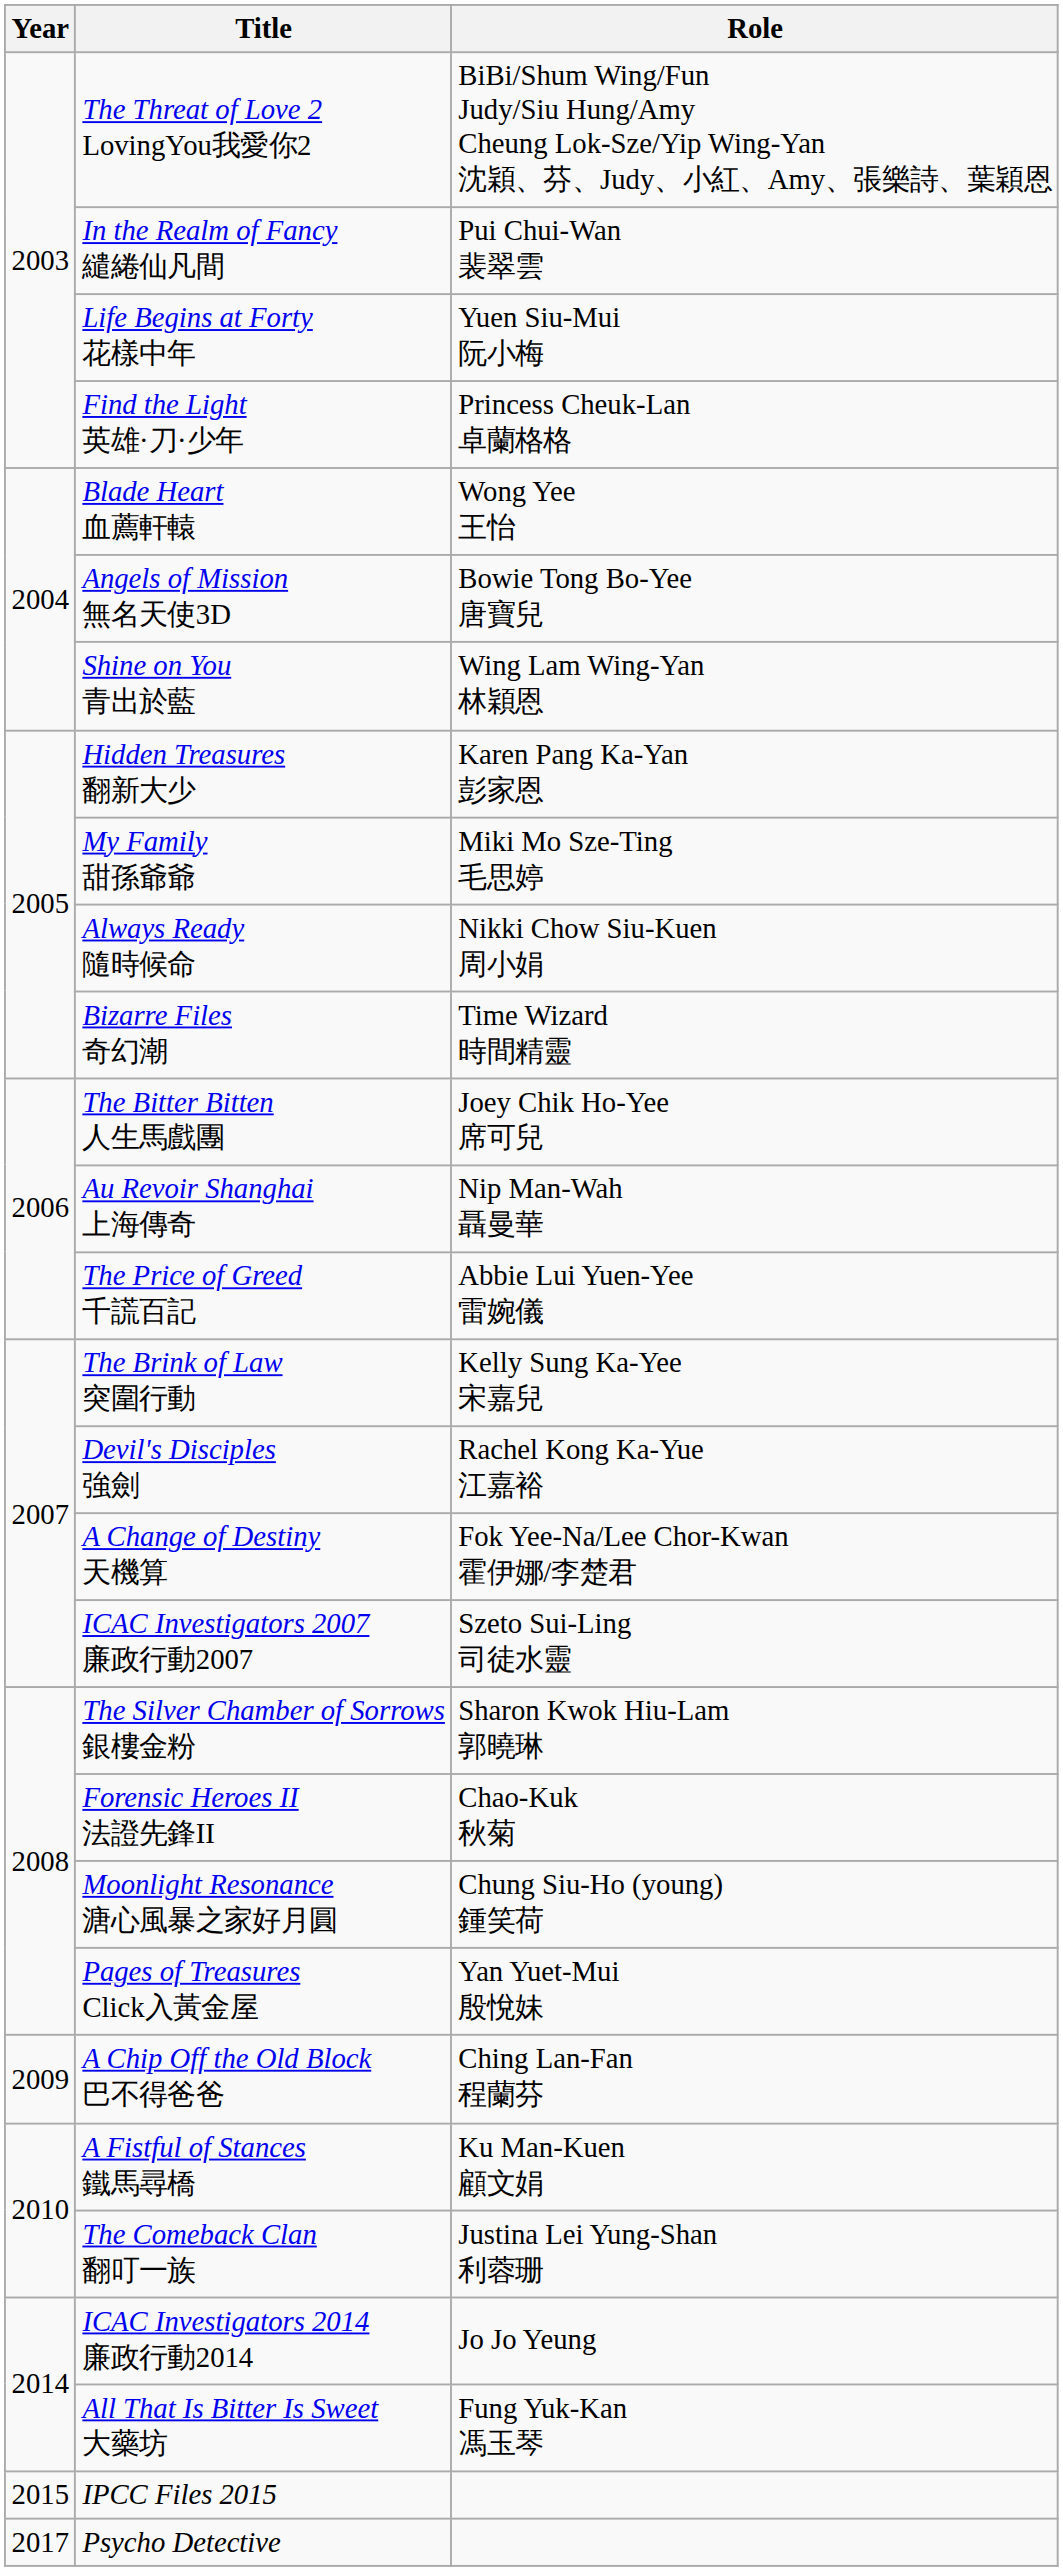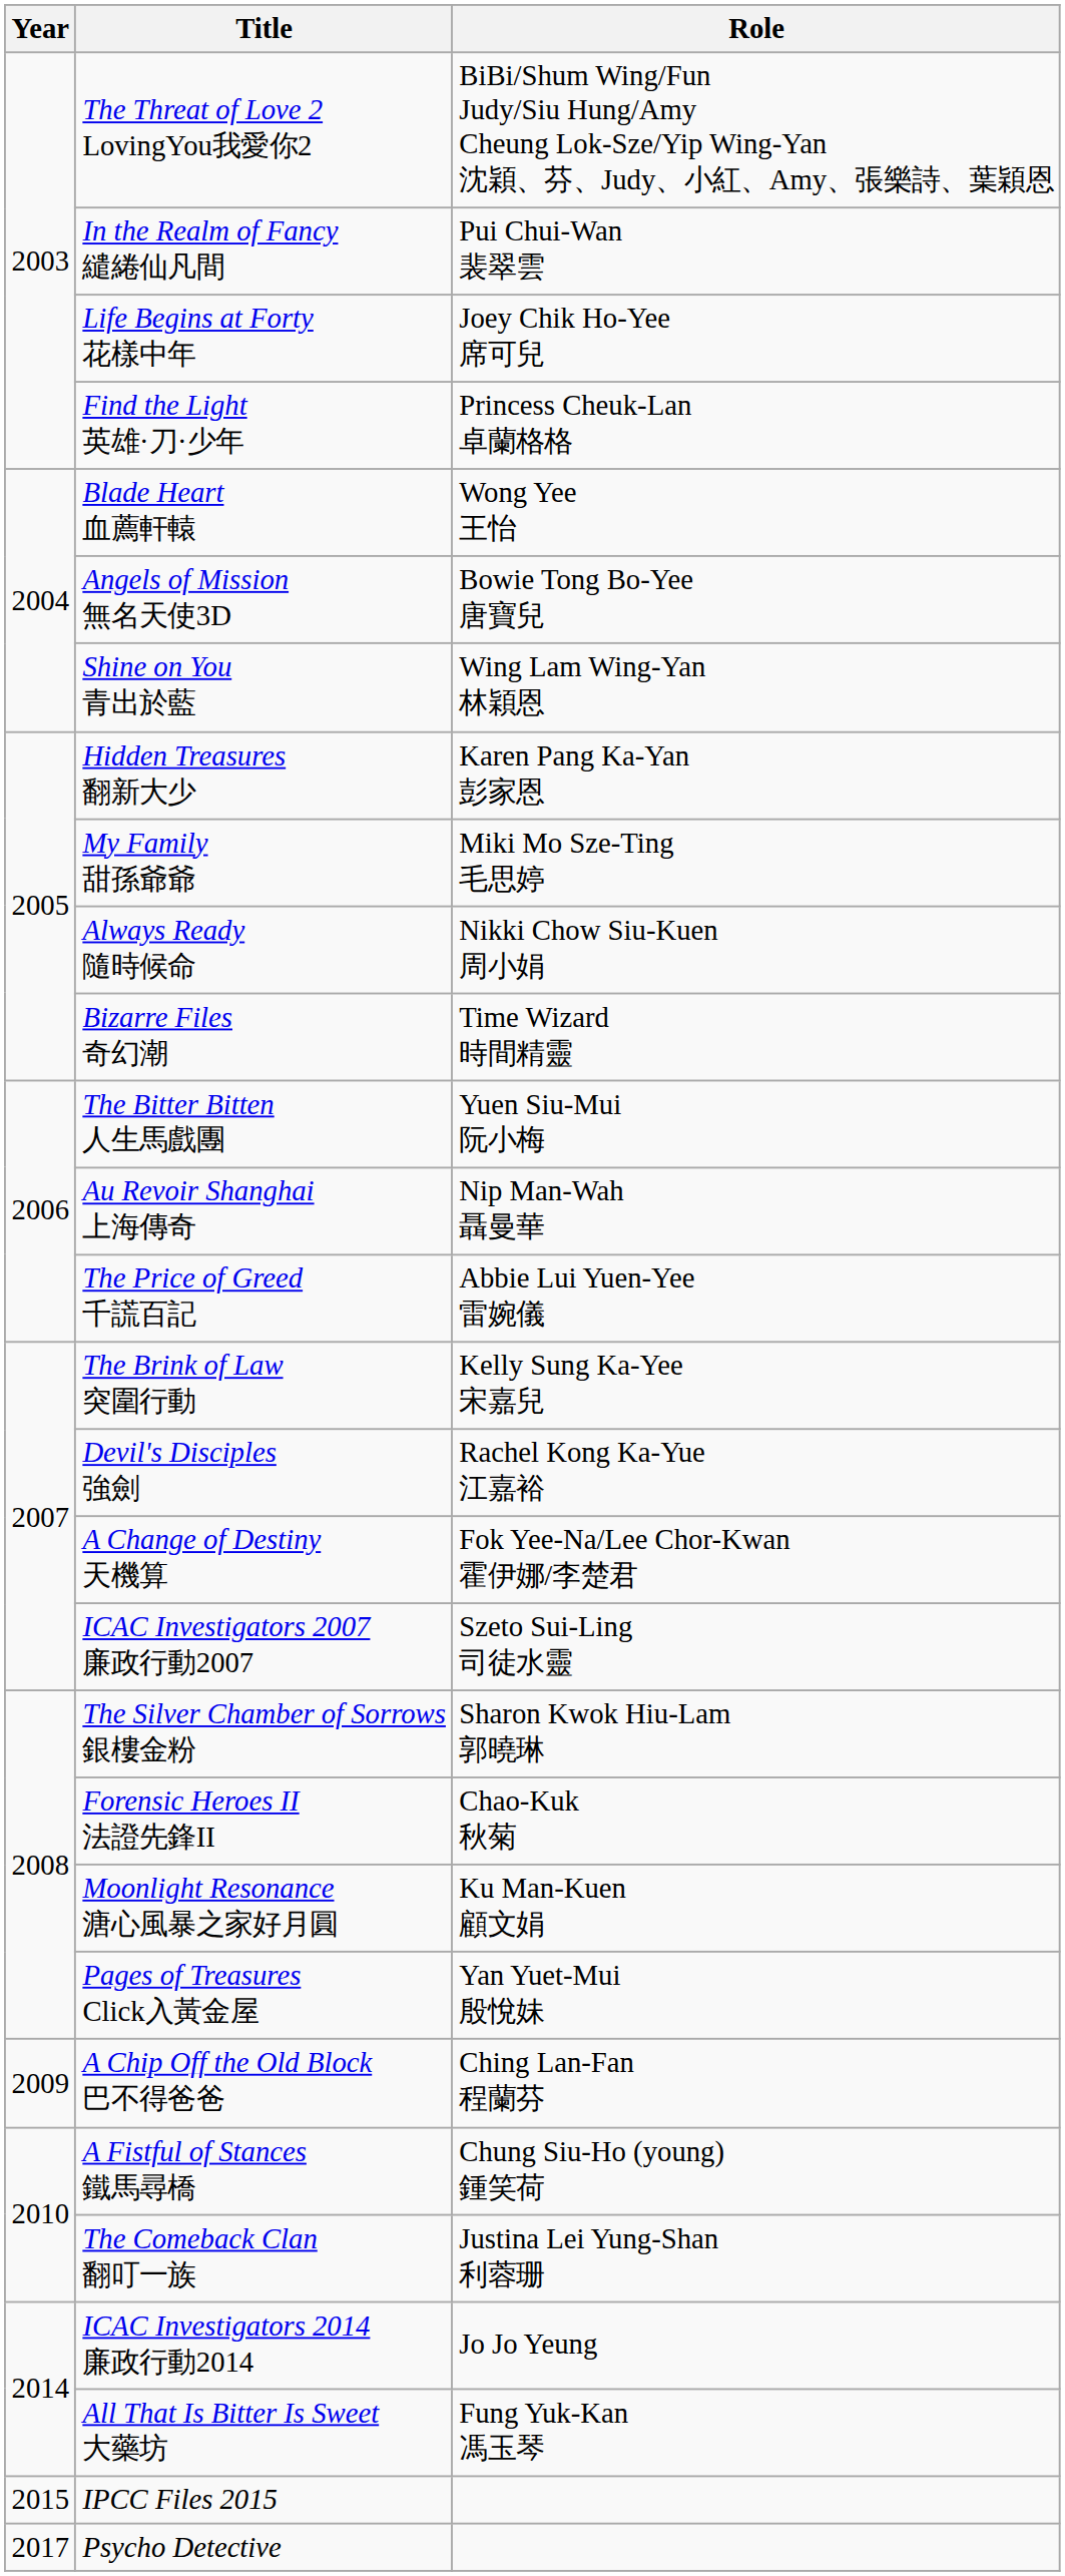 <table class="wikitable" style="font-size: 95%;">
 <tr>
 <th>Year</th>
 <th>Title</th>
 <th>Role</th>
 </tr>
 <tr>
 <td rowspan="4">2003</td>
 <td><em><a href='#'>The Threat of Love 2</a></em> <br>LovingYou我愛你2</td>
 <td>BiBi/Shum Wing/Fun<br>Judy/Siu Hung/Amy<br>Cheung Lok-Sze/Yip Wing-Yan<br> 沈穎、芬、Judy、小紅、Amy、張樂詩、葉穎恩</td>
 </tr>
 <tr>
 <td><em><a href='#'>In the Realm of Fancy</a></em> <br>繾綣仙凡間</td>
 <td>Pui Chui-Wan<br>裴翠雲</td>
 </tr>
 <tr>
 <td><em><a href='#'>Life Begins at Forty</a></em> <br>花樣中年</td>
-<td>Yuen Siu-Mui<br>阮小梅</td>
+<td>Joey Chik Ho-Yee<br>席可兒</td>
 </tr>
 <tr>
 <td><em><a href='#'>Find the Light</a></em> <br>英雄·刀·少年</td>
 <td>Princess Cheuk-Lan<br>卓蘭格格</td>
 </tr>
 <tr>
 <td rowspan="3">2004</td>
 <td><em><a href='#'>Blade Heart</a></em> <br>血薦軒轅</td>
 <td>Wong Yee<br>王怡</td>
 </tr>
 <tr>
 <td><em><a href='#'>Angels of Mission</a></em> <br>無名天使3D</td>
 <td>Bowie Tong Bo-Yee<br>唐寶兒</td>
 </tr>
 <tr>
 <td><em><a href='#'>Shine on You</a></em> <br>青出於藍</td>
 <td>Wing Lam Wing-Yan<br>林穎恩</td>
 </tr>
 <tr>
 <td rowspan="4">2005</td>
 <td><em><a href='#'>Hidden Treasures</a></em> <br>翻新大少</td>
 <td>Karen Pang Ka-Yan<br>彭家恩</td>
 </tr>
 <tr>
 <td><em><a href='#'>My Family</a></em> <br>甜孫爺爺</td>
 <td>Miki Mo Sze-Ting<br>毛思婷</td>
 </tr>
 <tr>
 <td><em><a href='#'>Always Ready</a></em> <br>隨時候命</td>
 <td>Nikki Chow Siu-Kuen<br>周小娟</td>
 </tr>
 <tr>
 <td><em><a href='#'>Bizarre Files</a></em> <br>奇幻潮</td>
 <td>Time Wizard<br>時間精靈</td>
 </tr>
 <tr>
 <td rowspan="3">2006</td>
 <td><em><a href='#'>The Bitter Bitten</a></em><br>人生馬戲團</td>
-<td>Joey Chik Ho-Yee<br>席可兒</td>
+<td>Yuen Siu-Mui<br>阮小梅</td>
 </tr>
 <tr>
 <td><em><a href='#'>Au Revoir Shanghai</a></em> <br>上海傳奇</td>
 <td>Nip Man-Wah<br>聶曼華</td>
 </tr>
 <tr>
 <td><em><a href='#'>The Price of Greed</a></em> <br>千謊百記</td>
 <td>Abbie Lui Yuen-Yee<br>雷婉儀</td>
 </tr>
 <tr>
 <td rowspan="4">2007</td>
 <td><em><a href='#'>The Brink of Law</a></em><br>突圍行動</td>
 <td>Kelly Sung Ka-Yee<br>宋嘉兒</td>
 </tr>
 <tr>
 <td><em><a href='#'>Devil's Disciples</a></em> <br>強劍</td>
 <td>Rachel Kong Ka-Yue<br>江嘉裕</td>
 </tr>
 <tr>
 <td><em><a href='#'>A Change of Destiny</a></em> <br>天機算</td>
 <td>Fok Yee-Na/Lee Chor-Kwan <br>霍伊娜/李楚君</td>
 </tr>
 <tr>
 <td><em><a href='#'>ICAC Investigators 2007</a></em> <br>廉政行動2007</td>
 <td>Szeto Sui-Ling<br>司徒水靈</td>
 </tr>
 <tr>
 <td rowspan="4">2008</td>
 <td><em><a href='#'>The Silver Chamber of Sorrows</a></em> <br>銀樓金粉</td>
 <td>Sharon Kwok Hiu-Lam<br>郭曉琳</td>
 </tr>
 <tr>
 <td><em><a href='#'>Forensic Heroes II</a></em> <br>法證先鋒II</td>
 <td>Chao-Kuk<br>秋菊</td>
 </tr>
 <tr>
 <td><em><a href='#'>Moonlight Resonance</a></em> <br>溏心風暴之家好月圓</td>
-<td>Chung Siu-Ho (young)<br>鍾笑荷</td>
+<td>Ku Man-Kuen<br>顧文娟</td>
 </tr>
 <tr>
 <td><em><a href='#'>Pages of Treasures</a></em> <br>Click入黃金屋</td>
 <td>Yan Yuet-Mui<br>殷悅妹</td>
 </tr>
 <tr>
 <td>2009</td>
 <td><em><a href='#'>A Chip Off the Old Block</a></em> <br>巴不得爸爸</td>
 <td>Ching Lan-Fan<br>程蘭芬</td>
 </tr>
 <tr>
 <td rowspan=2>2010</td>
 <td><em><a href='#'>A Fistful of Stances</a></em><br>鐵馬尋橋</td>
-<td>Ku Man-Kuen<br>顧文娟</td>
+<td>Chung Siu-Ho (young)<br>鍾笑荷</td>
 </tr>
 <tr>
 <td><em><a href='#'>The Comeback Clan</a></em><br>翻叮一族</td>
 <td>Justina Lei Yung-Shan<br>利蓉珊</td>
 </tr>
 <tr>
 <td rowspan=2>2014</td>
 <td><em><a href='#'>ICAC Investigators 2014</a></em><br>廉政行動2014</td>
 <td>Jo Jo Yeung</td>
 </tr>
 <tr>
 <td><em><a href='#'>All That Is Bitter Is Sweet</a></em><br>大藥坊</td>
 <td>Fung Yuk-Kan<br>馮玉琴</td>
 </tr>
 <tr>
 <td>2015</td>
 <td><em>IPCC Files 2015</em></td>
 <td></td>
 </tr>
 <tr>
 <td>2017</td>
 <td><em>Psycho Detective</em></td>
 <td></td>
 </tr>
 </table>
